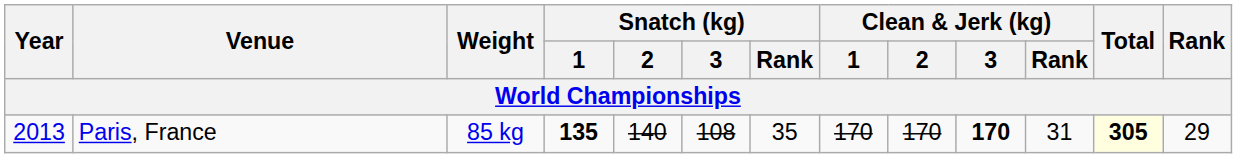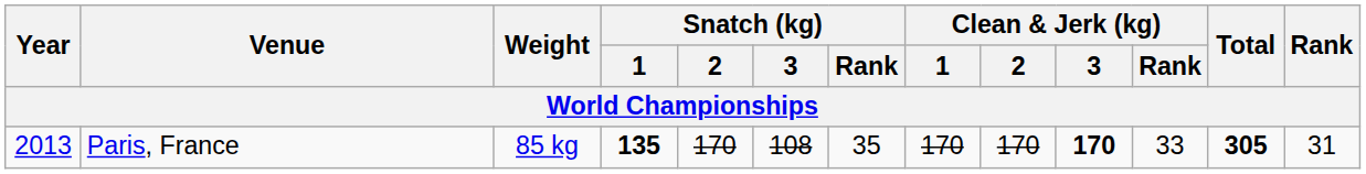 <table class = "wikitable" style="text-align:center;">
 <tr>
 <th rowspan=2 width=40>Year</th>
 <th rowspan=2 width=250>Venue</th>
 <th rowspan=2 width=60>Weight</th>
 <th colspan=4>Snatch (kg)</th>
 <th colspan=4>Clean & Jerk (kg)</th>
 <th rowspan=2 width=40>Total</th>
 <th rowspan=2 width=40>Rank</th>
 </tr>
 <tr>
 <th width=40>1</th>
 <th width=40>2</th>
 <th width=40>3</th>
 <th width=40>Rank</th>
 <th width=40>1</th>
 <th width=40>2</th>
 <th width=40>3</th>
 <th width=40>Rank</th>
 </tr>
 <tr>
 <th colspan=13><a href='#'>World Championships</a></th>
 </tr>
 <tr>
 <td><a href='#'>2013</a></td>
 <td align=left> <a href='#'>Paris</a>, France</td>
 <td><a href='#'>85 kg</a></td>
 <td><strong>135</strong></td>
-<td><s>140</s></td>
+<td><s>170</s></td>
 <td><s>108</s></td>
 <td>35</td>
 <td><s>170</s></td>
 <td><s>170</s></td>
 <td><strong>170</strong></td>
+<td>33</td>
+<td><strong>305</strong></td>
 <td>31</td>
-<td style="background: lightyellow;"><strong>305</strong></td>
-<td>29</td>
 </tr>
 </table>
